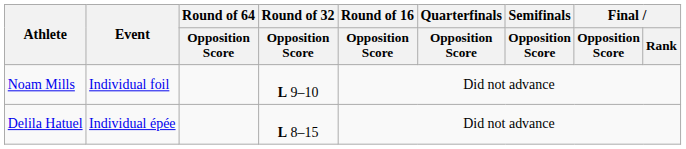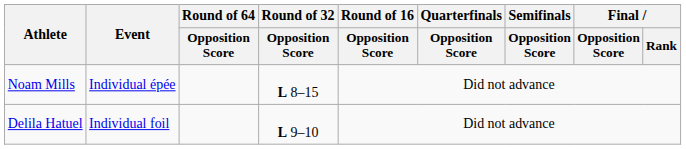 <table class="wikitable" style="font-size:90%;">
 <tr>
 <th rowspan="2">Athlete</th>
 <th rowspan="2">Event</th>
 <th>Round of 64</th>
 <th>Round of 32</th>
 <th>Round of 16</th>
 <th>Quarterfinals</th>
 <th>Semifinals</th>
 <th colspan=2>Final / </th>
 </tr>
 <tr style="font-size:95%">
 <th>Opposition<br>Score</th>
 <th>Opposition<br>Score</th>
 <th>Opposition<br>Score</th>
 <th>Opposition<br>Score</th>
 <th>Opposition<br>Score</th>
 <th>Opposition<br>Score</th>
 <th>Rank</th>
 </tr>
 <tr align=center>
 <td align=left><a href='#'>Noam Mills</a></td>
+<td align=left><a href='#'>Individual épée</a></td>
+<td></td>
+<td><br><strong>L</strong> 8–15</td>
+<td colspan=5>Did not advance</td>
+</tr>
+<tr align=center>
+<td align=left><a href='#'>Delila Hatuel</a></td>
 <td align=left><a href='#'>Individual foil</a></td>
 <td></td>
 <td><br><strong>L</strong> 9–10</td>
 <td colspan=5>Did not advance</td>
 </tr>
-<tr align=center>
-<td align=left><a href='#'>Delila Hatuel</a></td>
-<td align=left><a href='#'>Individual épée</a></td>
-<td></td>
-<td><br><strong>L</strong> 8–15</td>
-<td colspan=5>Did not advance</td>
-</tr>
 </table>
